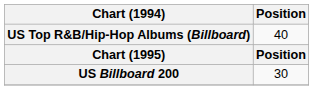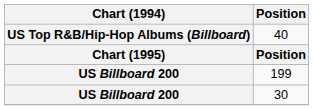 <table class="wikitable sortable plainrowheaders" style="text-align:center">
 <tr>
 <th scope="col">Chart (1994)</th>
 <th scope="col">Position</th>
 </tr>
 <tr>
 <th scope="row">US Top R&B/Hip-Hop Albums (<em>Billboard</em>)</th>
 <td style="text-align:center;">40</td>
 </tr>
 <tr>
 <th scope="col">Chart (1995)</th>
 <th scope="col">Position</th>
 </tr>
 <tr>
 <th scope="row">US <em>Billboard</em> 200</th>
+<td style="text-align:center;">199</td>
+</tr>
+<tr>
+<th scope="row">US <em>Billboard</em> 200</th>
 <td style="text-align:center;">30</td>
 </tr>
 <tr>
 </tr>
 </table>
